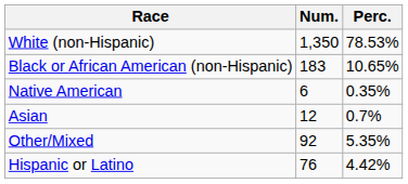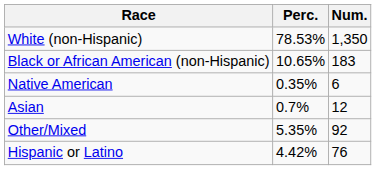 <table class="wikitable">
 <tr>
 <th>Race</th>
+<th>Perc.</th>
 <th>Num.</th>
-<th>Perc.</th>
 </tr>
 <tr>
 <td><a href='#'>White</a> (non-Hispanic)</td>
+<td>78.53%</td>
 <td>1,350</td>
-<td>78.53%</td>
 </tr>
 <tr>
 <td><a href='#'>Black or African American</a> (non-Hispanic)</td>
+<td>10.65%</td>
 <td>183</td>
-<td>10.65%</td>
 </tr>
 <tr>
 <td><a href='#'>Native American</a></td>
+<td>0.35%</td>
 <td>6</td>
-<td>0.35%</td>
 </tr>
 <tr>
 <td><a href='#'>Asian</a></td>
+<td>0.7%</td>
 <td>12</td>
-<td>0.7%</td>
 </tr>
 <tr>
 <td><a href='#'>Other/Mixed</a></td>
+<td>5.35%</td>
 <td>92</td>
-<td>5.35%</td>
 </tr>
 <tr>
 <td><a href='#'>Hispanic</a> or <a href='#'>Latino</a></td>
+<td>4.42%</td>
 <td>76</td>
-<td>4.42%</td>
 </tr>
 </table>
